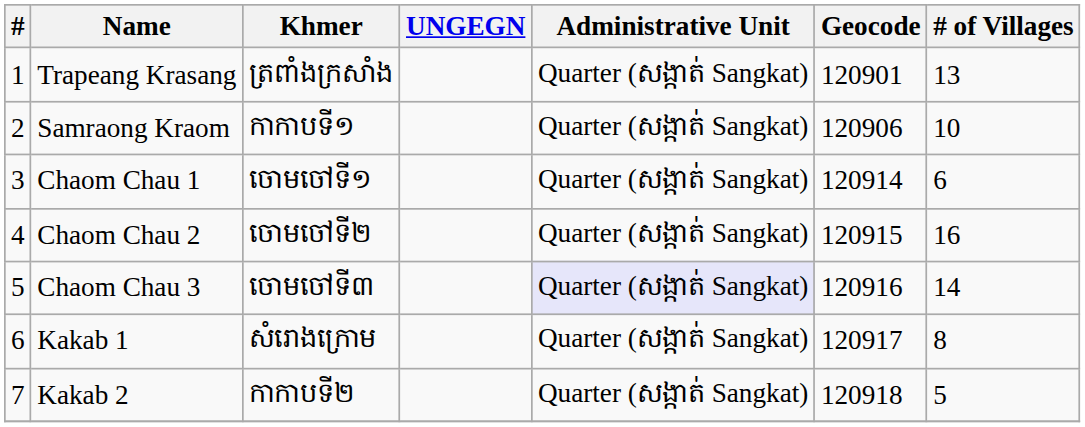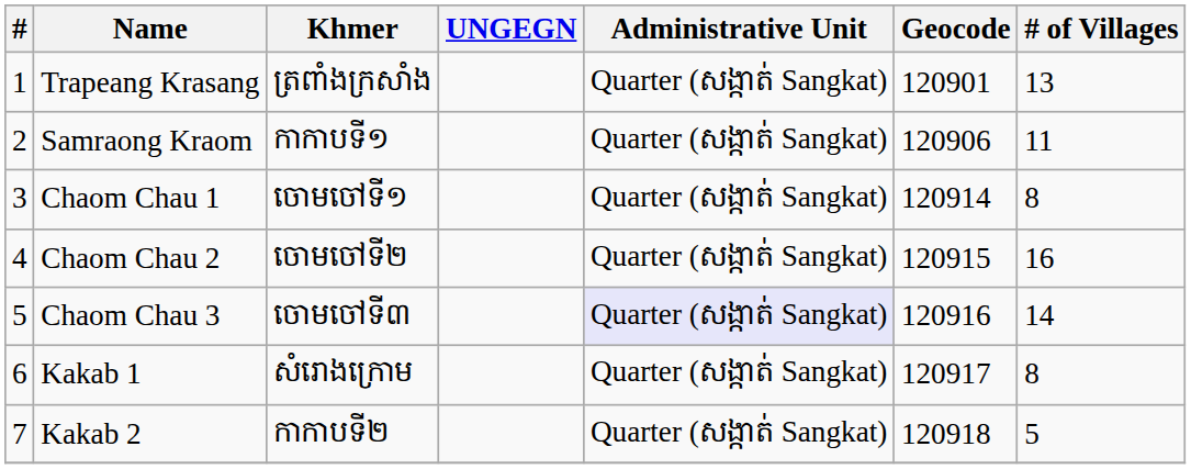 <table class="wikitable sortable">
 <tr>
 <th>#</th>
 <th>Name</th>
 <th>Khmer</th>
 <th><a href='#'>UNGEGN</a></th>
 <th>Administrative Unit</th>
 <th>Geocode</th>
 <th># of Villages</th>
 </tr>
 <tr>
 <td>1</td>
 <td>Trapeang Krasang</td>
 <td>ត្រពាំងក្រសាំង</td>
 <td></td>
 <td>Quarter (សង្កាត់ Sangkat)</td>
 <td>120901</td>
 <td>13</td>
 </tr>
 <tr>
 <td>2</td>
 <td>Samraong Kraom</td>
 <td>កាកាបទី១</td>
 <td></td>
 <td>Quarter (សង្កាត់ Sangkat)</td>
 <td>120906</td>
-<td>10</td>
+<td>11</td>
 </tr>
 <tr>
 <td>3</td>
 <td>Chaom Chau 1</td>
 <td>ចោមចៅទី១</td>
 <td></td>
 <td>Quarter (សង្កាត់ Sangkat)</td>
 <td>120914</td>
-<td>6</td>
+<td>8</td>
 </tr>
 <tr>
 <td>4</td>
 <td>Chaom Chau 2</td>
 <td>ចោមចៅទី២</td>
 <td></td>
 <td>Quarter (សង្កាត់ Sangkat)</td>
 <td>120915</td>
 <td>16</td>
 </tr>
 <tr>
 <td>5</td>
 <td>Chaom Chau 3</td>
 <td>ចោមចៅទី៣</td>
 <td></td>
 <td style="background: lavender;">Quarter (សង្កាត់ Sangkat)</td>
 <td>120916</td>
 <td>14</td>
 </tr>
 <tr>
 <td>6</td>
 <td>Kakab 1</td>
 <td>សំរោងក្រោម</td>
 <td></td>
 <td>Quarter (សង្កាត់ Sangkat)</td>
 <td>120917</td>
 <td>8</td>
 </tr>
 <tr>
 <td>7</td>
 <td>Kakab 2</td>
 <td>កាកាបទី២</td>
 <td></td>
 <td>Quarter (សង្កាត់ Sangkat)</td>
 <td>120918</td>
 <td>5</td>
 </tr>
 <tr>
 </tr>
 </table>
